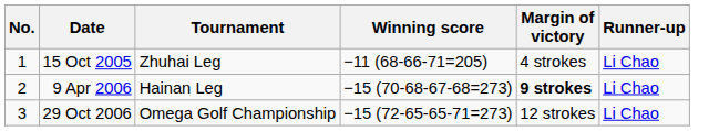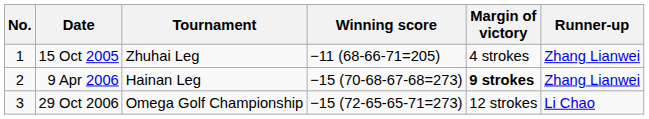 <table class="wikitable" style="font-size:95%;">
 <tr>
 <th>No.</th>
 <th>Date</th>
 <th>Tournament</th>
 <th>Winning score</th>
 <th>Margin of<br>victory</th>
 <th>Runner-up</th>
 </tr>
 <tr>
 <td align=center>1</td>
 <td align=right>15 Oct <a href='#'>2005</a></td>
 <td>Zhuhai Leg</td>
 <td>−11 (68-66-71=205)</td>
 <td>4 strokes</td>
-<td> <a href='#'>Li Chao</a></td>
+<td> <a href='#'>Zhang Lianwei</a></td>
 </tr>
 <tr>
 <td align=center>2</td>
 <td align=right>9 Apr <a href='#'>2006</a></td>
 <td>Hainan Leg</td>
 <td>−15 (70-68-67-68=273)</td>
 <td><strong>9 strokes</strong></td>
-<td> <a href='#'>Li Chao</a></td>
+<td> <a href='#'>Zhang Lianwei</a></td>
 </tr>
 <tr>
 <td align=center>3</td>
 <td align=right>29 Oct 2006</td>
 <td>Omega Golf Championship</td>
 <td>−15 (72-65-65-71=273)</td>
 <td>12 strokes</td>
 <td> <a href='#'>Li Chao</a></td>
 </tr>
 </table>
